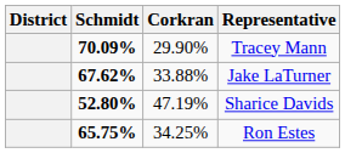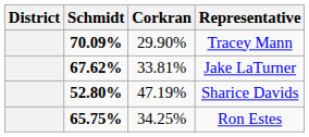 <table class=wikitable>
 <tr>
 <th>District</th>
 <th>Schmidt</th>
 <th>Corkran</th>
 <th>Representative</th>
 </tr>
 <tr align=center>
 <th></th>
 <td><strong>70.09%</strong></td>
 <td>29.90%</td>
 <td><a href='#'>Tracey Mann</a></td>
 </tr>
 <tr align=center>
 <th></th>
 <td><strong>67.62%</strong></td>
-<td>33.88%</td>
+<td>33.81%</td>
 <td><a href='#'>Jake LaTurner</a></td>
 </tr>
 <tr align=center>
 <th></th>
 <td><strong>52.80%</strong></td>
 <td>47.19%</td>
 <td><a href='#'>Sharice Davids</a></td>
 </tr>
 <tr align=center>
 <th></th>
 <td><strong>65.75%</strong></td>
 <td>34.25%</td>
 <td><a href='#'>Ron Estes</a></td>
 </tr>
 </table>
